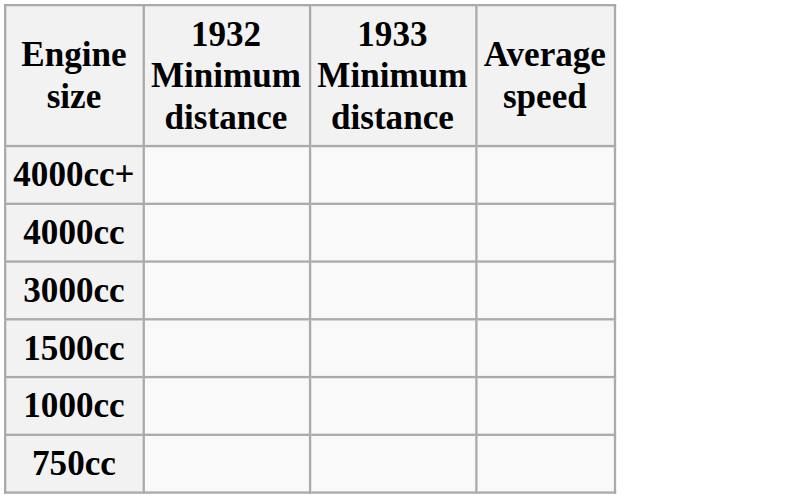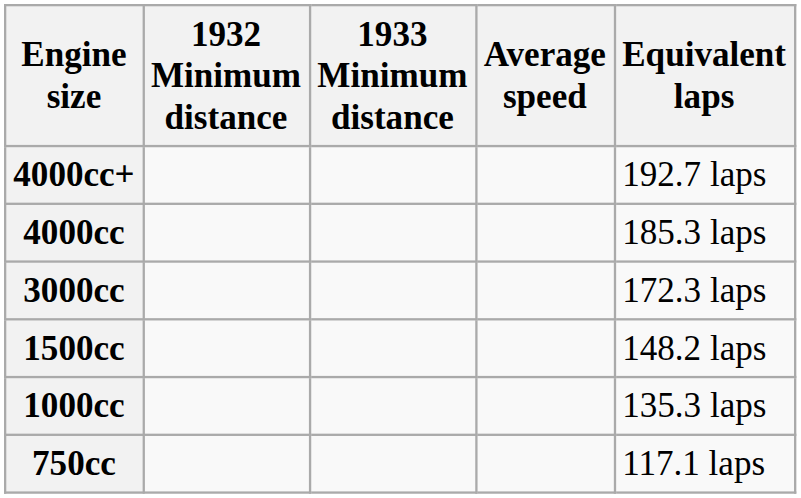 <table class="wikitable" style="font-size: 95%">
 <tr>
 <th>Engine<br> size</th>
 <th>1932<br>Minimum<br> distance</th>
 <th>1933<br>Minimum<br> distance</th>
 <th>Average<br> speed</th>
+<th>Equivalent<br> laps</th>
 </tr>
 <tr>
 <th>4000cc+</th>
 <td></td>
 <td></td>
 <td></td>
+<td>192.7 laps</td>
 </tr>
 <tr>
 <th>4000cc</th>
 <td></td>
 <td></td>
 <td></td>
+<td>185.3 laps</td>
 </tr>
 <tr>
 <th>3000cc</th>
 <td></td>
 <td></td>
 <td></td>
+<td>172.3 laps</td>
 </tr>
 <tr>
 <th>1500cc</th>
 <td></td>
 <td></td>
 <td></td>
+<td>148.2 laps</td>
 </tr>
 <tr>
 <th>1000cc</th>
 <td></td>
 <td></td>
 <td></td>
+<td>135.3 laps</td>
 </tr>
 <tr>
 <th>750cc</th>
 <td></td>
 <td></td>
 <td></td>
+<td>117.1 laps</td>
 </tr>
 </table>
